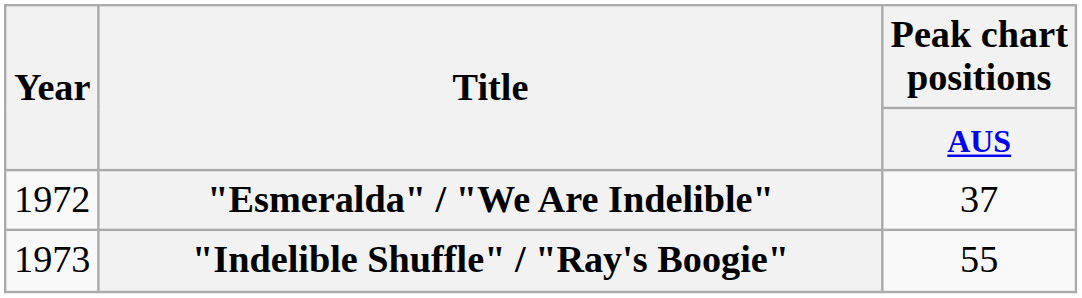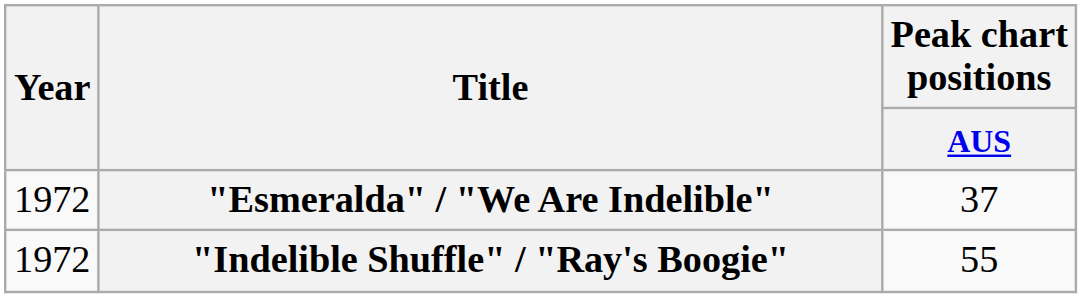 <table class="wikitable plainrowheaders" style="text-align:center;" border="1">
 <tr>
 <th scope="col" rowspan="2">Year</th>
 <th scope="col" rowspan="2" style="width:20em;">Title</th>
 <th scope="col" colspan="1">Peak chart<br>positions</th>
 </tr>
 <tr>
 <th scope="col" style="text-align:center;"><small><a href='#'>AUS</a></small><br></th>
 </tr>
 <tr>
 <td>1972</td>
 <th scope="row">"Esmeralda" / "We Are Indelible"</th>
 <td style="text-align:center;">37</td>
 </tr>
 <tr>
-<td>1973</td>
+<td>1972</td>
 <th scope="row">"Indelible Shuffle" / "Ray's Boogie"</th>
 <td style="text-align:center;">55</td>
 </tr>
 </table>
